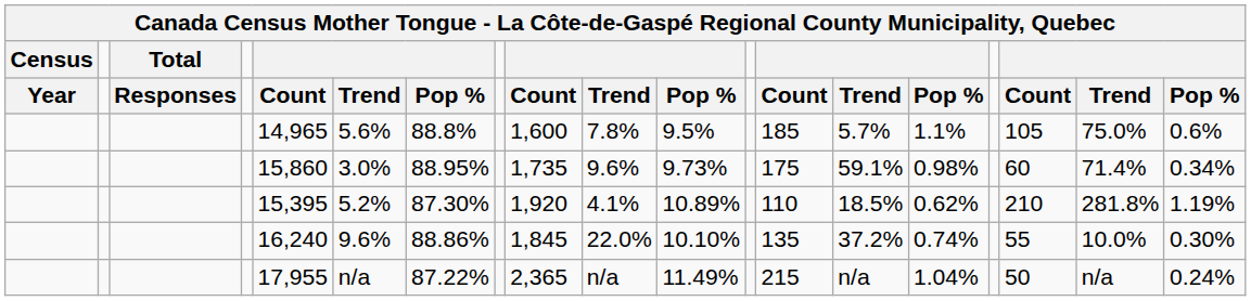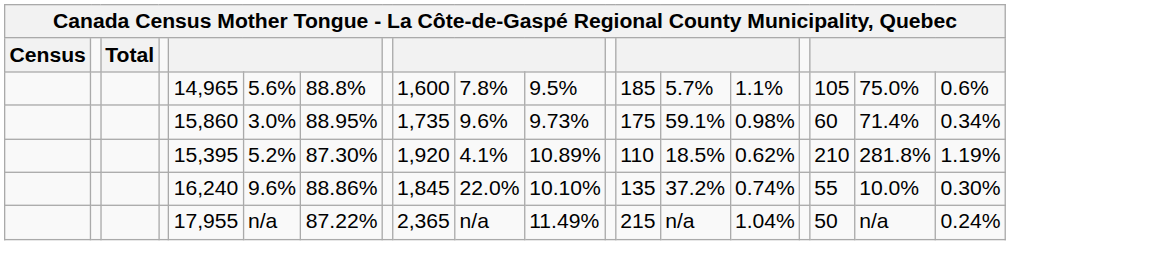 <table class="wikitable">
 <tr>
 <th colspan="19">Canada Census Mother Tongue - La Côte-de-Gaspé Regional County Municipality, Quebec</th>
 </tr>
 <tr>
 <th>Census</th>
 <td></td>
 <th>Total</th>
 <td colspan="1"></td>
 <th colspan="3"></th>
 <td colspan="1"></td>
 <th colspan="3"></th>
 <td colspan="1"></td>
 <th colspan="3"></th>
 <td colspan="1"></td>
 <th colspan="3"></th>
-</tr>
-<tr>
-<th>Year</th>
-<td></td>
-<th>Responses</th>
-<td></td>
-<th>Count</th>
-<th>Trend</th>
-<th>Pop %</th>
-<td></td>
-<th>Count</th>
-<th>Trend</th>
-<th>Pop %</th>
-<td></td>
-<th>Count</th>
-<th>Trend</th>
-<th>Pop %</th>
-<td></td>
-<th>Count</th>
-<th>Trend</th>
-<th>Pop %</th>
 </tr>
 <tr>
 <td></td>
 <td></td>
 <td></td>
 <td></td>
 <td>14,965</td>
 <td> 5.6%</td>
 <td>88.8%</td>
 <td></td>
 <td>1,600</td>
 <td> 7.8%</td>
 <td>9.5%</td>
 <td></td>
 <td>185</td>
 <td> 5.7%</td>
 <td>1.1%</td>
 <td></td>
 <td>105</td>
 <td> 75.0%</td>
 <td>0.6%</td>
 </tr>
 <tr>
 <td></td>
 <td></td>
 <td></td>
 <td></td>
 <td>15,860</td>
 <td> 3.0%</td>
 <td>88.95%</td>
 <td></td>
 <td>1,735</td>
 <td> 9.6%</td>
 <td>9.73%</td>
 <td></td>
 <td>175</td>
 <td> 59.1%</td>
 <td>0.98%</td>
 <td></td>
 <td>60</td>
 <td> 71.4%</td>
 <td>0.34%</td>
 </tr>
 <tr>
 <td></td>
 <td></td>
 <td></td>
 <td></td>
 <td>15,395</td>
 <td> 5.2%</td>
 <td>87.30%</td>
 <td></td>
 <td>1,920</td>
 <td> 4.1%</td>
 <td>10.89%</td>
 <td></td>
 <td>110</td>
 <td> 18.5%</td>
 <td>0.62%</td>
 <td></td>
 <td>210</td>
 <td> 281.8%</td>
 <td>1.19%</td>
 </tr>
 <tr>
 <td></td>
 <td></td>
 <td></td>
 <td></td>
 <td>16,240</td>
 <td> 9.6%</td>
 <td>88.86%</td>
 <td></td>
 <td>1,845</td>
 <td> 22.0%</td>
 <td>10.10%</td>
 <td></td>
 <td>135</td>
 <td> 37.2%</td>
 <td>0.74%</td>
 <td></td>
 <td>55</td>
 <td> 10.0%</td>
 <td>0.30%</td>
 </tr>
 <tr>
 <td></td>
 <td></td>
 <td></td>
 <td></td>
 <td>17,955</td>
 <td>n/a</td>
 <td>87.22%</td>
 <td></td>
 <td>2,365</td>
 <td>n/a</td>
 <td>11.49%</td>
 <td></td>
 <td>215</td>
 <td>n/a</td>
 <td>1.04%</td>
 <td></td>
 <td>50</td>
 <td>n/a</td>
 <td>0.24%</td>
 </tr>
 </table>
